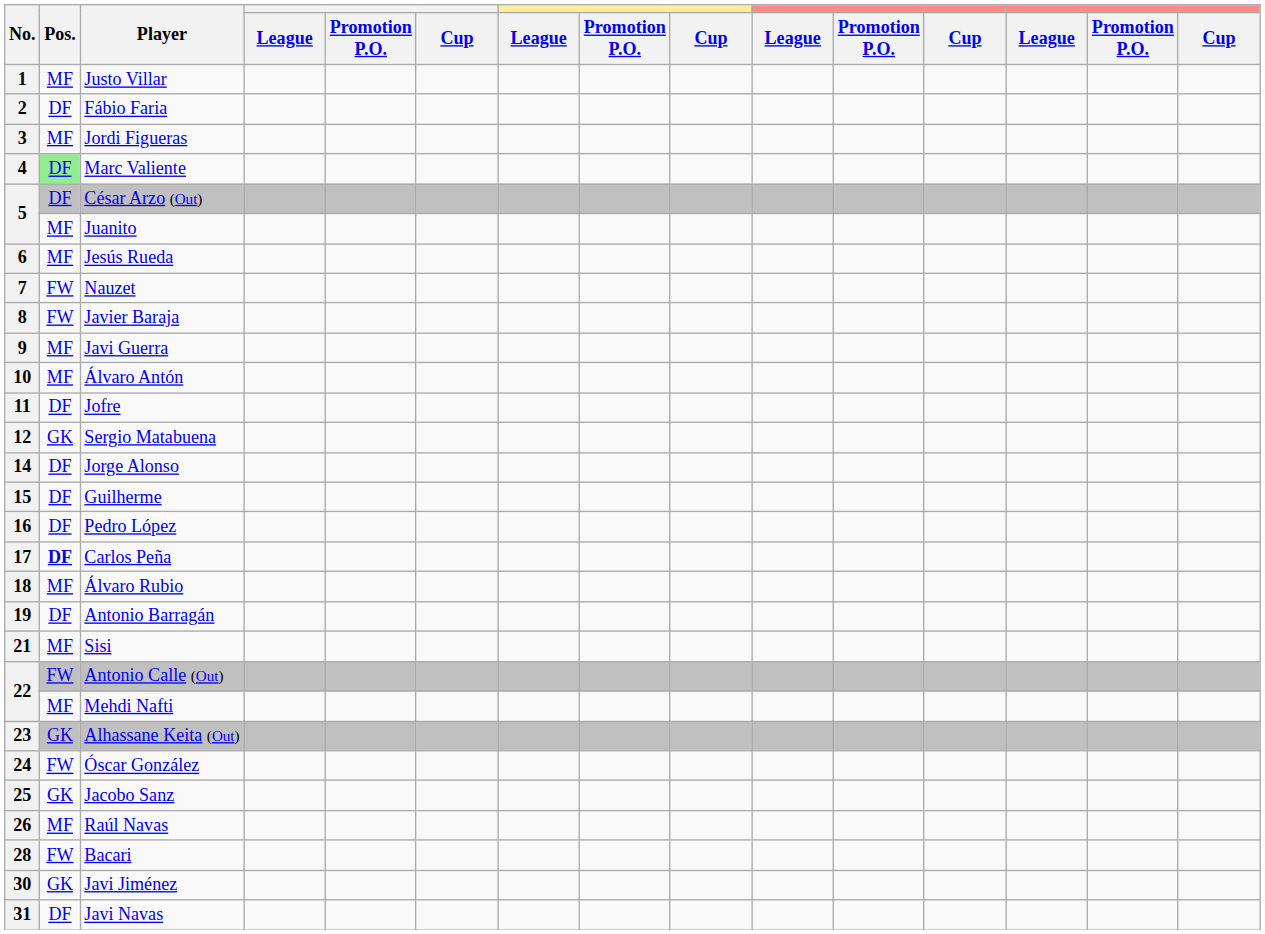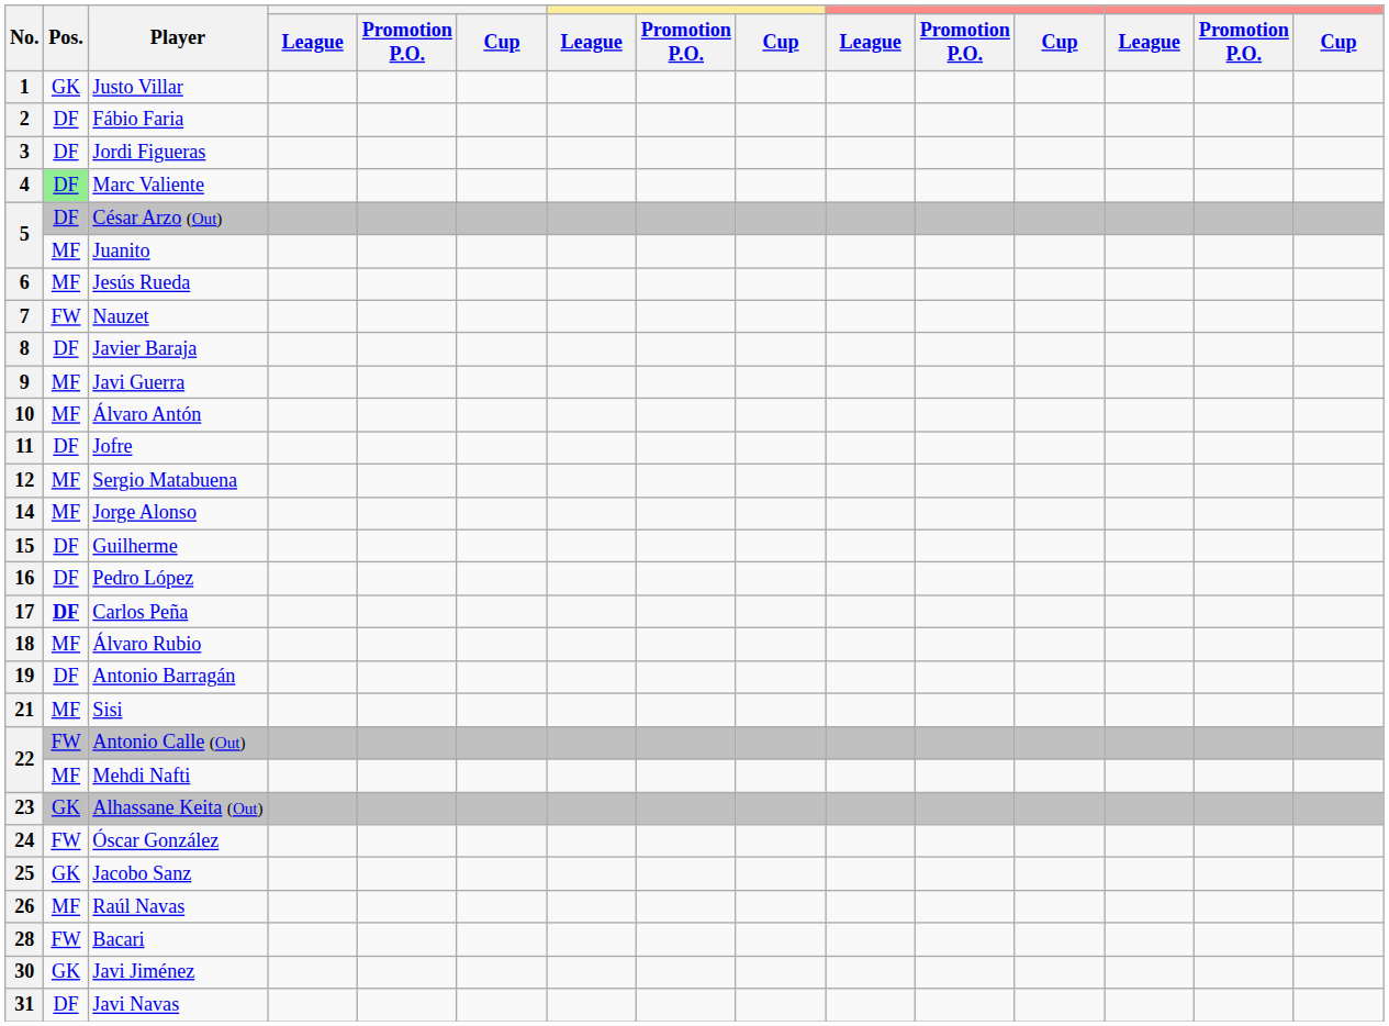 <table class="wikitable" style="font-size: 85%">
 <tr>
 <th rowspan="2">No.</th>
 <th rowspan="2">Pos.</th>
 <th rowspan="2">Player</th>
 <th colspan="3" width="110"></th>
 <th colspan="3" style="background:#FFEE99" width="110"></th>
 <th colspan="3" style="background:#FF8888" width="110"></th>
 <th colspan="3" style="background:#FF8888" width="110"></th>
 </tr>
 <tr>
 <th width="55"><a href='#'>League</a></th>
 <th width="55"><a href='#'>Promotion<br>P.O.</a></th>
 <th width="55"><a href='#'>Cup</a></th>
 <th width="55"><a href='#'>League</a></th>
 <th width="55"><a href='#'>Promotion<br>P.O.</a></th>
 <th width="55"><a href='#'>Cup</a></th>
 <th width="55"><a href='#'>League</a></th>
 <th width="55"><a href='#'>Promotion<br>P.O.</a></th>
 <th width="55"><a href='#'>Cup</a></th>
 <th width="55"><a href='#'>League</a></th>
 <th width="55"><a href='#'>Promotion<br>P.O.</a></th>
 <th width="55"><a href='#'>Cup</a></th>
 </tr>
 <tr>
 <th>1</th>
-<td align="center"><a href='#'>MF</a></td>
+<td align="center"><a href='#'>GK</a></td>
 <td> <a href='#'>Justo Villar</a></td>
 <td align="center"></td>
 <td></td>
 <td align="center"></td>
 <td align="center"></td>
 <td></td>
 <td align="center"></td>
 <td align="center"></td>
 <td></td>
 <td align="center"></td>
 <td align="center"></td>
 <td></td>
 <td align="center"></td>
 </tr>
 <tr>
 <th>2</th>
 <td align="center"><a href='#'>DF</a></td>
 <td> <a href='#'>Fábio Faria</a></td>
 <td align="center"></td>
 <td></td>
 <td align="center"></td>
 <td align="center"></td>
 <td></td>
 <td align="center"></td>
 <td align="center"></td>
 <td></td>
 <td align="center"></td>
 <td align="center"></td>
 <td></td>
 <td align="center"></td>
 </tr>
 <tr>
 <th>3</th>
-<td align="center"><a href='#'>MF</a></td>
+<td align="center"><a href='#'>DF</a></td>
 <td> <a href='#'>Jordi Figueras</a></td>
 <td align="center"></td>
 <td></td>
 <td align="center"></td>
 <td align="center"></td>
 <td align="center"></td>
 <td align="center"></td>
 <td align="center"></td>
 <td></td>
 <td align="center"></td>
 <td align="center"></td>
 <td></td>
 <td align="center"></td>
 </tr>
 <tr>
 <th>4</th>
 <td align="center" style="background: lightgreen;"><a href='#'>DF</a></td>
 <td> <a href='#'>Marc Valiente</a></td>
 <td align="center"></td>
 <td></td>
 <td align="center"></td>
 <td align="center"></td>
 <td align="center"></td>
 <td align="center"></td>
 <td align="center"></td>
 <td></td>
 <td align="center"></td>
 <td align="center"></td>
 <td align="center"></td>
 <td align="center"></td>
 </tr>
 <tr bgcolor="#c0c0c0">
 <th rowspan="2">5</th>
 <td align="center"><a href='#'>DF</a></td>
 <td> <a href='#'>César Arzo</a> <small>(<a href='#'>Out</a>)</small></td>
 <td align="center"></td>
 <td></td>
 <td align="center"></td>
 <td align="center"></td>
 <td></td>
 <td align="center"></td>
 <td align="center"></td>
 <td></td>
 <td align="center"></td>
 <td align="center"></td>
 <td></td>
 <td align="center"></td>
 </tr>
 <tr>
 <td align="center"><a href='#'>MF</a></td>
 <td> <a href='#'>Juanito</a></td>
 <td align="center"></td>
 <td></td>
 <td align="center"></td>
 <td align="center"></td>
 <td></td>
 <td align="center"></td>
 <td align="center"></td>
 <td></td>
 <td align="center"></td>
 <td align="center"></td>
 <td></td>
 <td align="center"></td>
 </tr>
 <tr>
 <th>6</th>
 <td align="center"><a href='#'>MF</a></td>
 <td> <a href='#'>Jesús Rueda</a></td>
 <td align="center"></td>
 <td></td>
 <td align="center"></td>
 <td align="center"></td>
 <td></td>
 <td align="center"></td>
 <td align="center"></td>
 <td></td>
 <td align="center"></td>
 <td align="center"></td>
 <td></td>
 <td align="center"></td>
 </tr>
 <tr>
 <th>7</th>
 <td align="center"><a href='#'>FW</a></td>
 <td> <a href='#'>Nauzet</a></td>
 <td align="center"></td>
 <td></td>
 <td align="center"></td>
 <td align="center"></td>
 <td align="center"></td>
 <td align="center"></td>
 <td align="center"></td>
 <td></td>
 <td align="center"></td>
 <td align="center"></td>
 <td align="center"></td>
 <td align="center"></td>
 </tr>
 <tr>
 <th>8</th>
-<td align="center"><a href='#'>FW</a></td>
+<td align="center"><a href='#'>DF</a></td>
 <td> <a href='#'>Javier Baraja</a></td>
 <td align="center"></td>
 <td></td>
 <td align="center"></td>
 <td align="center"></td>
 <td></td>
 <td align="center"></td>
 <td align="center"></td>
 <td></td>
 <td align="center"></td>
 <td align="center"></td>
 <td></td>
 <td align="center"></td>
 </tr>
 <tr>
 <th>9</th>
 <td align="center"><a href='#'>MF</a></td>
 <td> <a href='#'>Javi Guerra</a></td>
 <td align="center"></td>
 <td align="center"></td>
 <td align="center"></td>
 <td align="center"></td>
 <td align="center"></td>
 <td align="center"></td>
 <td align="center"></td>
 <td></td>
 <td align="center"></td>
 <td align="center"></td>
 <td></td>
 <td align="center"></td>
 </tr>
 <tr>
 <th>10</th>
 <td align="center"><a href='#'>MF</a></td>
 <td> <a href='#'>Álvaro Antón</a></td>
 <td align="center"></td>
 <td></td>
 <td align="center"></td>
 <td align="center"></td>
 <td></td>
 <td align="center"></td>
 <td align="center"></td>
 <td></td>
 <td align="center"></td>
 <td align="center"></td>
 <td></td>
 <td align="center"></td>
 </tr>
 <tr>
 <th>11</th>
 <td align="center"><a href='#'>DF</a></td>
 <td> <a href='#'>Jofre</a></td>
 <td align="center"></td>
 <td></td>
 <td align="center"></td>
 <td align="center"></td>
 <td></td>
 <td align="center"></td>
 <td align="center"></td>
 <td></td>
 <td align="center"></td>
 <td align="center"></td>
 <td></td>
 <td align="center"></td>
 </tr>
 <tr>
 <th>12</th>
-<td align="center"><a href='#'>GK</a></td>
+<td align="center"><a href='#'>MF</a></td>
 <td> <a href='#'>Sergio Matabuena</a></td>
 <td align="center"></td>
 <td></td>
 <td align="center"></td>
 <td align="center"></td>
 <td></td>
 <td align="center"></td>
 <td align="center"></td>
 <td></td>
 <td align="center"></td>
 <td align="center"></td>
 <td></td>
 <td align="center"></td>
 </tr>
 <tr>
 <th>14</th>
-<td align="center"><a href='#'>DF</a></td>
+<td align="center"><a href='#'>MF</a></td>
 <td> <a href='#'>Jorge Alonso</a></td>
 <td align="center"></td>
 <td></td>
 <td align="center"></td>
 <td align="center"></td>
 <td></td>
 <td align="center"></td>
 <td align="center"></td>
 <td></td>
 <td align="center"></td>
 <td align="center"></td>
 <td></td>
 <td align="center"></td>
 </tr>
 <tr>
 <th>15</th>
 <td align="center"><a href='#'>DF</a></td>
 <td> <a href='#'>Guilherme</a></td>
 <td align="center"></td>
 <td></td>
 <td align="center"></td>
 <td align="center"></td>
 <td></td>
 <td align="center"></td>
 <td align="center"></td>
 <td></td>
 <td align="center"></td>
 <td align="center"></td>
 <td></td>
 <td align="center"></td>
 </tr>
 <tr>
 <th>16</th>
 <td align="center"><a href='#'>DF</a></td>
 <td> <a href='#'>Pedro López</a></td>
 <td align="center"></td>
 <td></td>
 <td align="center"></td>
 <td align="center"></td>
 <td></td>
 <td align="center"></td>
 <td align="center"></td>
 <td></td>
 <td align="center"></td>
 <td align="center"></td>
 <td></td>
 <td align="center"></td>
 </tr>
 <tr>
 <th>17</th>
 <td align="center"><strong><a href='#'>DF</a></strong></td>
 <td> <a href='#'>Carlos Peña</a></td>
 <td align="center"></td>
 <td></td>
 <td align="center"></td>
 <td align="center"></td>
 <td></td>
 <td align="center"></td>
 <td align="center"></td>
 <td></td>
 <td align="center"></td>
 <td align="center"></td>
 <td></td>
 <td align="center"></td>
 </tr>
 <tr>
 <th>18</th>
 <td align="center"><a href='#'>MF</a></td>
 <td> <a href='#'>Álvaro Rubio</a></td>
 <td align="center"></td>
 <td></td>
 <td align="center"></td>
 <td align="center"></td>
 <td align="center"></td>
 <td align="center"></td>
 <td align="center"></td>
 <td></td>
 <td align="center"></td>
 <td align="center"></td>
 <td></td>
 <td align="center"></td>
 </tr>
 <tr>
 <th>19</th>
 <td align="center"><a href='#'>DF</a></td>
 <td> <a href='#'>Antonio Barragán</a></td>
 <td align="center"></td>
 <td></td>
 <td align="center"></td>
 <td align="center"></td>
 <td align="center"></td>
 <td align="center"></td>
 <td align="center"></td>
 <td></td>
 <td align="center"></td>
 <td align="center"></td>
 <td></td>
 <td align="center"></td>
 </tr>
 <tr>
 <th>21</th>
 <td align="center"><a href='#'>MF</a></td>
 <td> <a href='#'>Sisi</a></td>
 <td align="center"></td>
 <td></td>
 <td align="center"></td>
 <td align="center"></td>
 <td></td>
 <td align="center"></td>
 <td align="center"></td>
 <td></td>
 <td align="center"></td>
 <td align="center"></td>
 <td></td>
 <td align="center"></td>
 </tr>
 <tr bgcolor="#c0c0c0">
 <th rowspan="2">22</th>
 <td align="center"><a href='#'>FW</a></td>
 <td> <a href='#'>Antonio Calle</a> <small>(<a href='#'>Out</a>)</small></td>
 <td align="center"></td>
 <td></td>
 <td align="center"></td>
 <td align="center"></td>
 <td></td>
 <td align="center"></td>
 <td align="center"></td>
 <td></td>
 <td align="center"></td>
 <td align="center"></td>
 <td></td>
 <td align="center"></td>
 </tr>
 <tr>
 <td align="center"><a href='#'>MF</a></td>
 <td> <a href='#'>Mehdi Nafti</a></td>
 <td align="center"></td>
 <td></td>
 <td align="center"></td>
 <td align="center"></td>
 <td align="center"></td>
 <td align="center"></td>
 <td align="center"></td>
 <td></td>
 <td align="center"></td>
 <td align="center"></td>
 <td></td>
 <td align="center"></td>
 </tr>
 <tr bgcolor="#c0c0c0">
 <th>23</th>
 <td align="center"><a href='#'>GK</a></td>
 <td> <a href='#'>Alhassane Keita</a> <small>(<a href='#'>Out</a>)</small></td>
 <td align="center"></td>
 <td></td>
 <td align="center"></td>
 <td align="center"></td>
 <td></td>
 <td align="center"></td>
 <td align="center"></td>
 <td></td>
 <td align="center"></td>
 <td align="center"></td>
 <td></td>
 <td align="center"></td>
 </tr>
 <tr>
 <th>24</th>
 <td align="center"><a href='#'>FW</a></td>
 <td> <a href='#'>Óscar González</a></td>
 <td align="center"></td>
 <td></td>
 <td align="center"></td>
 <td align="center"></td>
 <td align="center"></td>
 <td align="center"></td>
 <td align="center"></td>
 <td></td>
 <td align="center"></td>
 <td align="center"></td>
 <td></td>
 <td align="center"></td>
 </tr>
 <tr>
 <th>25</th>
 <td align="center"><a href='#'>GK</a></td>
 <td> <a href='#'>Jacobo Sanz</a></td>
 <td align="center"></td>
 <td></td>
 <td align="center"></td>
 <td align="center"></td>
 <td></td>
 <td align="center"></td>
 <td align="center"></td>
 <td></td>
 <td align="center"></td>
 <td align="center"></td>
 <td></td>
 <td align="center"></td>
 </tr>
 <tr>
 <th>26</th>
 <td align="center"><a href='#'>MF</a></td>
 <td> <a href='#'>Raúl Navas</a></td>
 <td align="center"></td>
 <td></td>
 <td align="center"></td>
 <td align="center"></td>
 <td></td>
 <td align="center"></td>
 <td align="center"></td>
 <td></td>
 <td align="center"></td>
 <td align="center"></td>
 <td></td>
 <td align="center"></td>
 </tr>
 <tr>
 <th>28</th>
 <td align="center"><a href='#'>FW</a></td>
 <td> <a href='#'>Bacari</a></td>
 <td align="center"></td>
 <td></td>
 <td align="center"></td>
 <td align="center"></td>
 <td></td>
 <td align="center"></td>
 <td align="center"></td>
 <td></td>
 <td align="center"></td>
 <td align="center"></td>
 <td></td>
 <td align="center"></td>
 </tr>
 <tr>
 <th>30</th>
 <td align="center"><a href='#'>GK</a></td>
 <td> <a href='#'>Javi Jiménez</a></td>
 <td align="center"></td>
 <td></td>
 <td align="center"></td>
 <td align="center"></td>
 <td></td>
 <td align="center"></td>
 <td align="center"></td>
 <td></td>
 <td align="center"></td>
 <td align="center"></td>
 <td></td>
 <td align="center"></td>
 </tr>
 <tr>
 <th>31</th>
 <td align="center"><a href='#'>DF</a></td>
 <td> <a href='#'>Javi Navas</a></td>
 <td align="center"></td>
 <td></td>
 <td align="center"></td>
 <td align="center"></td>
 <td></td>
 <td align="center"></td>
 <td align="center"></td>
 <td></td>
 <td align="center"></td>
 <td align="center"></td>
 <td></td>
 <td align="center"></td>
 </tr>
 <tr>
 </tr>
 </table>
